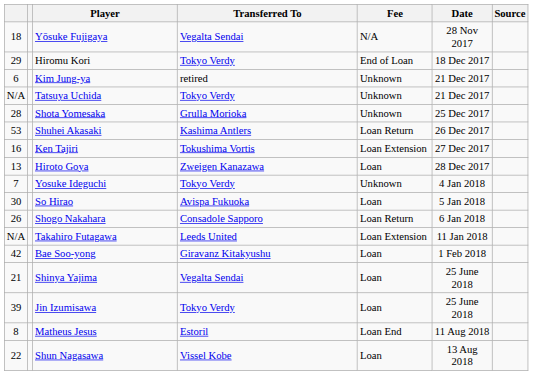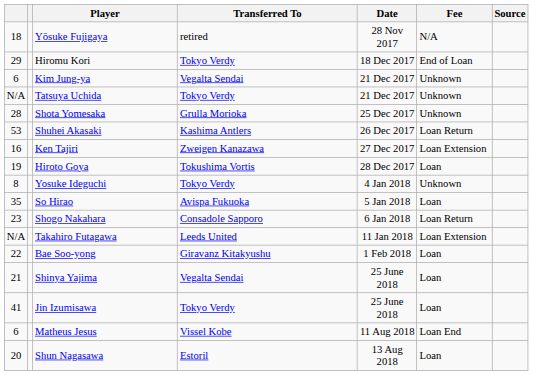 <table class="wikitable plainrowheaders sortable" style="font-size:95%">
 <tr>
 <th></th>
 <th></th>
 <th scope="col" style="width:200px;">Player</th>
 <th scope="col" style="width:250px;">Transferred To</th>
+<th scope="col" style="width:78px;">Date</th>
 <th scope="col" style="width:100px;">Fee</th>
-<th scope="col" style="width:78px;">Date</th>
 <th>Source</th>
 </tr>
 <tr>
 <td align=center>18</td>
 <td align=center></td>
 <td> <a href='#'>Yōsuke Fujigaya</a></td>
-<td> <a href='#'>Vegalta Sendai</a></td>
+<td>retired</td>
+<td align=center>28 Nov 2017</td>
 <td align=left>N/A</td>
-<td align=center>28 Nov 2017</td>
 <td align=center></td>
 </tr>
 <tr>
 <td align=center>29</td>
 <td align=center></td>
 <td> Hiromu Kori</td>
 <td> <a href='#'>Tokyo Verdy</a></td>
+<td align=center>18 Dec 2017</td>
 <td align=left>End of Loan</td>
-<td align=center>18 Dec 2017</td>
 <td align=center></td>
 </tr>
 <tr>
 <td align=center>6</td>
 <td align=center></td>
 <td> <a href='#'>Kim Jung-ya</a></td>
-<td>retired</td>
+<td> <a href='#'>Vegalta Sendai</a></td>
+<td align=center>21 Dec 2017</td>
 <td align=left>Unknown</td>
-<td align=center>21 Dec 2017</td>
 <td align=center></td>
 </tr>
 <tr>
 <td align=center>N/A</td>
 <td align=center></td>
 <td> <a href='#'>Tatsuya Uchida</a></td>
 <td> <a href='#'>Tokyo Verdy</a></td>
+<td align=center>21 Dec 2017</td>
 <td align=left>Unknown</td>
-<td align=center>21 Dec 2017</td>
 <td align=center></td>
 </tr>
 <tr>
 <td align=center>28</td>
 <td align=center></td>
 <td> <a href='#'>Shota Yomesaka</a></td>
 <td> <a href='#'>Grulla Morioka</a></td>
+<td align=center>25 Dec 2017</td>
 <td align=left>Unknown</td>
-<td align=center>25 Dec 2017</td>
 <td align=center></td>
 </tr>
 <tr>
 <td align=center>53</td>
 <td align=center></td>
 <td> <a href='#'>Shuhei Akasaki</a></td>
 <td> <a href='#'>Kashima Antlers</a></td>
+<td align=center>26 Dec 2017</td>
 <td align=left>Loan Return</td>
-<td align=center>26 Dec 2017</td>
 <td align=center></td>
 </tr>
 <tr>
 <td align=center>16</td>
 <td align=center></td>
 <td> <a href='#'>Ken Tajiri</a></td>
-<td> <a href='#'>Tokushima Vortis</a></td>
+<td> <a href='#'>Zweigen Kanazawa</a></td>
+<td align=center>27 Dec 2017</td>
 <td align=left>Loan Extension</td>
-<td align=center>27 Dec 2017</td>
 <td align=center></td>
 </tr>
 <tr>
-<td align=center>13</td>
+<td align=center>19</td>
 <td align=center></td>
 <td> <a href='#'>Hiroto Goya</a></td>
-<td> <a href='#'>Zweigen Kanazawa</a></td>
+<td> <a href='#'>Tokushima Vortis</a></td>
+<td align=center>28 Dec 2017</td>
 <td align=left>Loan</td>
-<td align=center>28 Dec 2017</td>
 <td align=center></td>
 </tr>
 <tr>
-<td align=center>7</td>
+<td align=center>8</td>
 <td align=center></td>
 <td> <a href='#'>Yosuke Ideguchi</a></td>
 <td> <a href='#'>Tokyo Verdy</a></td>
+<td align=center>4 Jan 2018</td>
 <td align=left>Unknown</td>
-<td align=center>4 Jan 2018</td>
 <td align=center></td>
 </tr>
 <tr>
-<td align=center>30</td>
+<td align=center>35</td>
 <td align=center></td>
 <td> <a href='#'>So Hirao</a></td>
 <td> <a href='#'>Avispa Fukuoka</a></td>
+<td align=center>5 Jan 2018</td>
 <td align=left>Loan</td>
-<td align=center>5 Jan 2018</td>
 <td align=center></td>
 </tr>
 <tr>
-<td align=center>26</td>
+<td align=center>23</td>
 <td align=center></td>
 <td> <a href='#'>Shogo Nakahara</a></td>
 <td> <a href='#'>Consadole Sapporo</a></td>
+<td align=center>6 Jan 2018</td>
 <td align=left>Loan Return</td>
-<td align=center>6 Jan 2018</td>
 <td align=center></td>
 </tr>
 <tr>
 <td align=center>N/A</td>
 <td align=center></td>
 <td> <a href='#'>Takahiro Futagawa</a></td>
 <td> <a href='#'>Leeds United</a></td>
+<td align=center>11 Jan 2018</td>
 <td align=left>Loan Extension</td>
-<td align=center>11 Jan 2018</td>
 <td align=center></td>
 </tr>
 <tr>
-<td align=center>42</td>
+<td align=center>22</td>
 <td align=center></td>
 <td> <a href='#'>Bae Soo-yong</a></td>
 <td> <a href='#'>Giravanz Kitakyushu</a></td>
+<td align=center>1 Feb 2018</td>
 <td align=left>Loan</td>
-<td align=center>1 Feb 2018</td>
 <td align=center></td>
 </tr>
 <tr>
 <td align=center>21</td>
 <td align=center></td>
 <td> <a href='#'>Shinya Yajima</a></td>
 <td> <a href='#'>Vegalta Sendai</a></td>
+<td align=center>25 June 2018</td>
 <td align=left>Loan</td>
-<td align=center>25 June 2018</td>
 <td align=center></td>
 </tr>
 <tr>
-<td align=center>39</td>
+<td align=center>41</td>
 <td align=center></td>
 <td> <a href='#'>Jin Izumisawa</a></td>
 <td> <a href='#'>Tokyo Verdy</a></td>
+<td align=center>25 June 2018</td>
 <td align=left>Loan</td>
-<td align=center>25 June 2018</td>
 <td align=center></td>
 </tr>
 <tr>
-<td align=center>8</td>
+<td align=center>6</td>
 <td align=center></td>
 <td> <a href='#'>Matheus Jesus</a></td>
-<td> <a href='#'>Estoril</a></td>
+<td> <a href='#'>Vissel Kobe</a></td>
+<td align=center>11 Aug 2018</td>
 <td align=left>Loan End</td>
-<td align=center>11 Aug 2018</td>
 <td align=center></td>
 </tr>
 <tr>
-<td align=center>22</td>
+<td align=center>20</td>
 <td align=center></td>
 <td> <a href='#'>Shun Nagasawa</a></td>
-<td> <a href='#'>Vissel Kobe</a></td>
+<td> <a href='#'>Estoril</a></td>
+<td align=center>13 Aug 2018</td>
 <td align=left>Loan</td>
-<td align=center>13 Aug 2018</td>
 <td align=center></td>
 </tr>
 </table>
